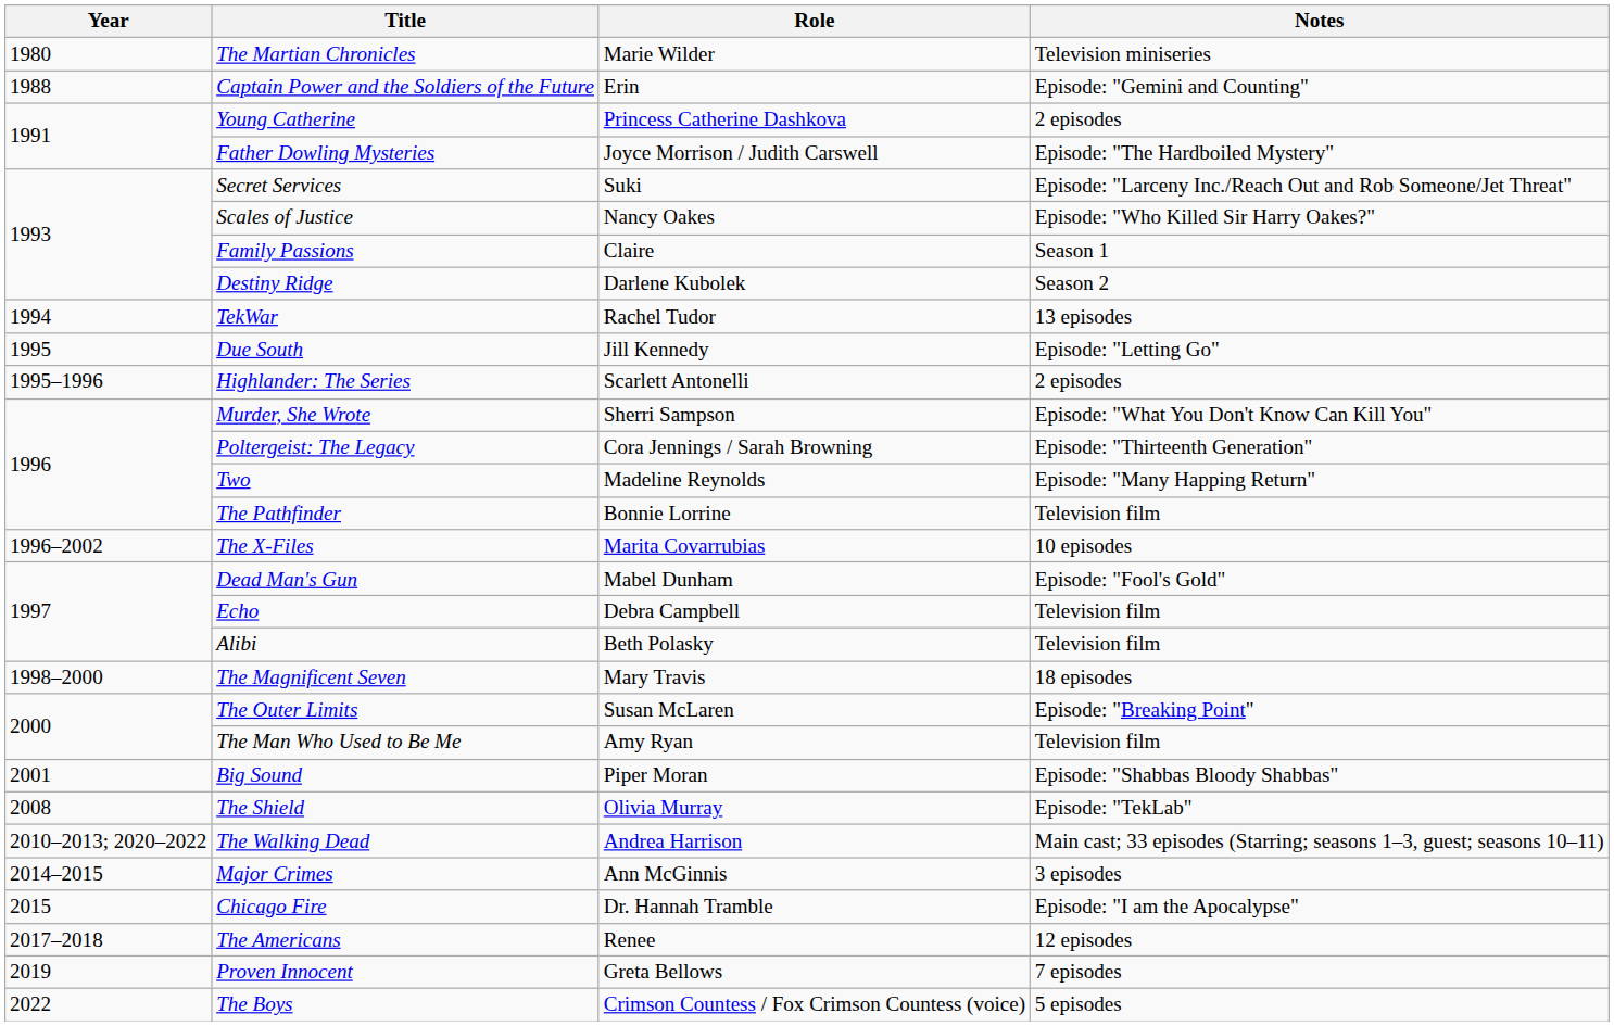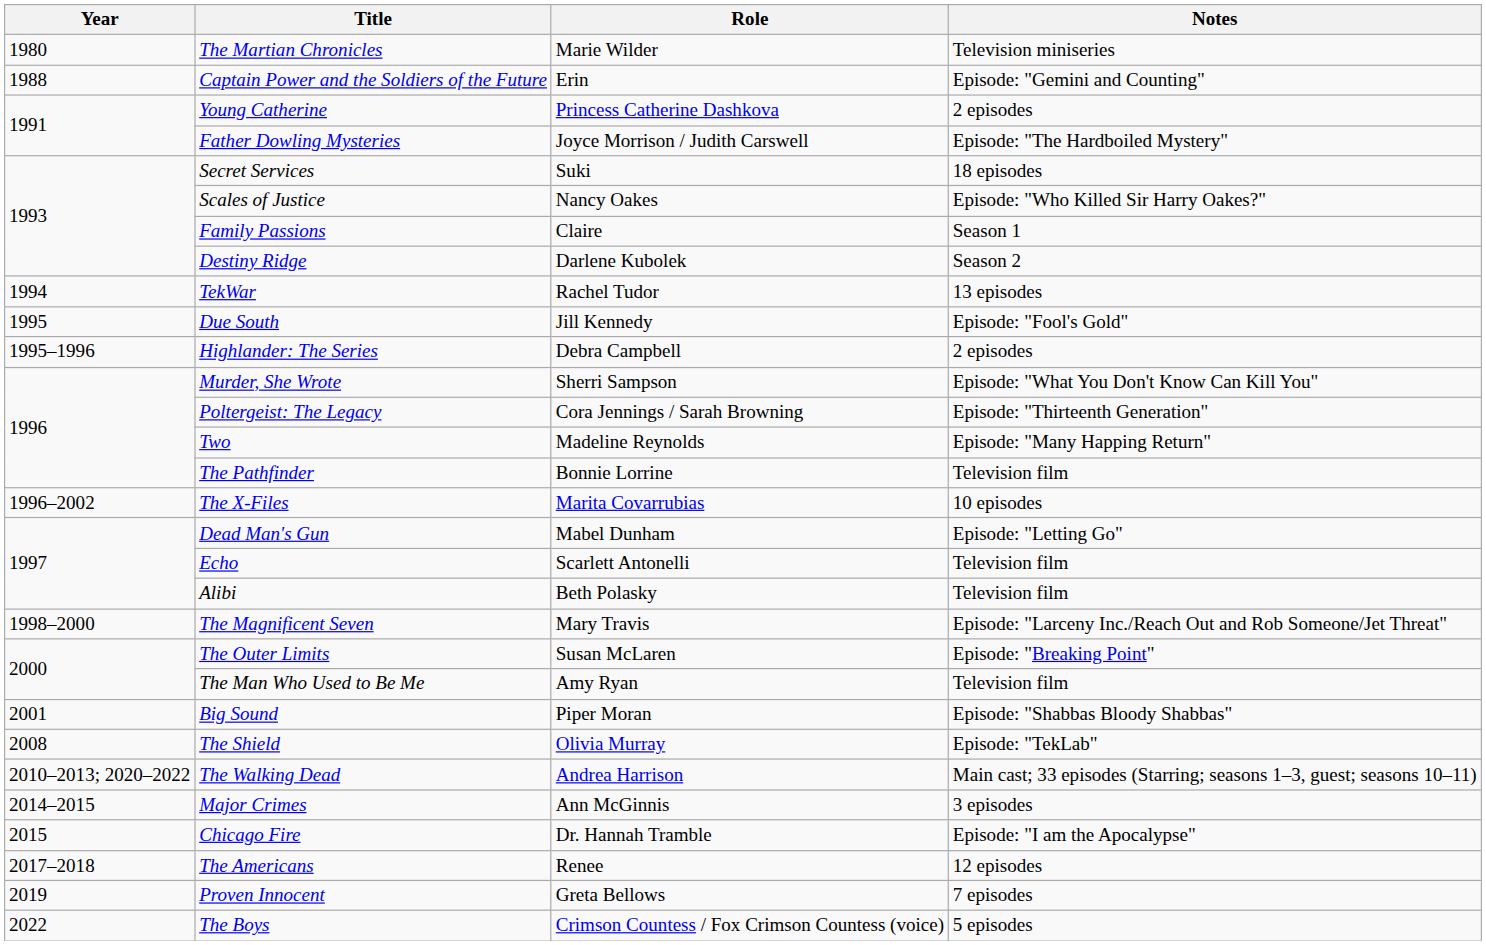 <table class="wikitable sortable">
 <tr>
 <th>Year</th>
 <th>Title</th>
 <th>Role</th>
 <th class="unsortable">Notes</th>
 </tr>
 <tr>
 <td>1980</td>
 <td data-sort-value="Martian Chronicles, The"><em><a href='#'>The Martian Chronicles</a></em></td>
 <td>Marie Wilder</td>
 <td>Television miniseries</td>
 </tr>
 <tr>
 <td>1988</td>
 <td><em><a href='#'>Captain Power and the Soldiers of the Future</a></em></td>
 <td>Erin</td>
 <td>Episode: "Gemini and Counting"</td>
 </tr>
 <tr>
 <td rowspan="2">1991</td>
 <td><em><a href='#'>Young Catherine</a></em></td>
 <td><a href='#'>Princess Catherine Dashkova</a></td>
 <td>2 episodes</td>
 </tr>
 <tr>
 <td><em><a href='#'>Father Dowling Mysteries</a></em></td>
 <td>Joyce Morrison / Judith Carswell</td>
 <td>Episode: "The Hardboiled Mystery"</td>
 </tr>
 <tr>
 <td rowspan="4">1993</td>
 <td><em>Secret Services</em></td>
 <td>Suki</td>
-<td>Episode: "Larceny Inc./Reach Out and Rob Someone/Jet Threat"</td>
+<td>18 episodes</td>
 </tr>
 <tr>
 <td><em>Scales of Justice</em></td>
 <td>Nancy Oakes</td>
 <td>Episode: "Who Killed Sir Harry Oakes?"</td>
 </tr>
 <tr>
 <td><em><a href='#'>Family Passions</a></em></td>
 <td>Claire</td>
 <td>Season 1</td>
 </tr>
 <tr>
 <td><em><a href='#'>Destiny Ridge</a></em></td>
 <td>Darlene Kubolek</td>
 <td>Season 2</td>
 </tr>
 <tr>
 <td>1994</td>
 <td><em><a href='#'>TekWar</a></em></td>
 <td>Rachel Tudor</td>
 <td>13 episodes</td>
 </tr>
 <tr>
 <td>1995</td>
 <td><em><a href='#'>Due South</a></em></td>
 <td>Jill Kennedy</td>
-<td>Episode: "Letting Go"</td>
+<td>Episode: "Fool's Gold"</td>
 </tr>
 <tr>
 <td>1995–1996</td>
 <td><em><a href='#'>Highlander: The Series</a></em></td>
-<td>Scarlett Antonelli</td>
+<td>Debra Campbell</td>
 <td>2 episodes</td>
 </tr>
 <tr>
 <td rowspan="4">1996</td>
 <td><em><a href='#'>Murder, She Wrote</a></em></td>
 <td>Sherri Sampson</td>
 <td>Episode: "What You Don't Know Can Kill You"</td>
 </tr>
 <tr>
 <td><em><a href='#'>Poltergeist: The Legacy</a></em></td>
 <td>Cora Jennings / Sarah Browning</td>
 <td>Episode: "Thirteenth Generation"</td>
 </tr>
 <tr>
 <td><em><a href='#'>Two</a></em></td>
 <td>Madeline Reynolds</td>
 <td>Episode: "Many Happing Return"</td>
 </tr>
 <tr>
 <td data-sort-value="Pathfinder, The"><em><a href='#'>The Pathfinder</a></em></td>
 <td>Bonnie Lorrine</td>
 <td>Television film</td>
 </tr>
 <tr>
 <td>1996–2002</td>
 <td data-sort-value="X-Files, The"><em><a href='#'>The X-Files</a></em></td>
 <td><a href='#'>Marita Covarrubias</a></td>
 <td>10 episodes</td>
 </tr>
 <tr>
 <td rowspan="3">1997</td>
 <td><em><a href='#'>Dead Man's Gun</a></em></td>
 <td>Mabel Dunham</td>
-<td>Episode: "Fool's Gold"</td>
+<td>Episode: "Letting Go"</td>
 </tr>
 <tr>
 <td><em><a href='#'>Echo</a></em></td>
-<td>Debra Campbell</td>
+<td>Scarlett Antonelli</td>
 <td>Television film</td>
 </tr>
 <tr>
 <td><em>Alibi</em></td>
 <td>Beth Polasky</td>
 <td>Television film</td>
 </tr>
 <tr>
 <td>1998–2000</td>
 <td data-sort-value="Magnificent Seven, The"><em><a href='#'>The Magnificent Seven</a></em></td>
 <td>Mary Travis</td>
-<td>18 episodes</td>
+<td>Episode: "Larceny Inc./Reach Out and Rob Someone/Jet Threat"</td>
 </tr>
 <tr>
 <td rowspan="2">2000</td>
 <td data-sort-value="Outer Limits, The"><em><a href='#'>The Outer Limits</a></em></td>
 <td>Susan McLaren</td>
 <td>Episode: "<a href='#'>Breaking Point</a>"</td>
 </tr>
 <tr>
 <td data-sort-value="Man Who Used to Be Me, The"><em>The Man Who Used to Be Me</em></td>
 <td>Amy Ryan</td>
 <td>Television film</td>
 </tr>
 <tr>
 <td>2001</td>
 <td><em><a href='#'>Big Sound</a></em></td>
 <td>Piper Moran</td>
 <td>Episode: "Shabbas Bloody Shabbas"</td>
 </tr>
 <tr>
 <td>2008</td>
 <td data-sort-value="Shield, The"><em><a href='#'>The Shield</a></em></td>
 <td><a href='#'>Olivia Murray</a></td>
 <td>Episode: "TekLab"</td>
 </tr>
 <tr>
 <td>2010–2013; 2020–2022</td>
 <td data-sort-value="Walking Dead, The"><em><a href='#'>The Walking Dead</a></em></td>
 <td><a href='#'>Andrea Harrison</a></td>
 <td>Main cast; 33 episodes (Starring; seasons 1–3, guest; seasons 10–11)</td>
 </tr>
 <tr>
 <td>2014–2015</td>
 <td><em><a href='#'>Major Crimes</a></em></td>
 <td>Ann McGinnis</td>
 <td>3 episodes</td>
 </tr>
 <tr>
 <td>2015</td>
 <td><em><a href='#'>Chicago Fire</a></em></td>
 <td>Dr. Hannah Tramble</td>
 <td>Episode: "I am the Apocalypse"</td>
 </tr>
 <tr>
 <td>2017–2018</td>
 <td data-sort-value="Americans, The"><em><a href='#'>The Americans</a></em></td>
 <td>Renee</td>
 <td>12 episodes </td>
 </tr>
 <tr>
 <td>2019</td>
 <td><em><a href='#'>Proven Innocent</a></em></td>
 <td>Greta Bellows</td>
 <td>7 episodes</td>
 </tr>
 <tr>
 <td>2022</td>
 <td data-sort-value="Boys, The"><em><a href='#'>The Boys</a></em></td>
 <td><a href='#'>Crimson Countess</a> / Fox Crimson Countess (voice)</td>
 <td>5 episodes</td>
 </tr>
 </table>
